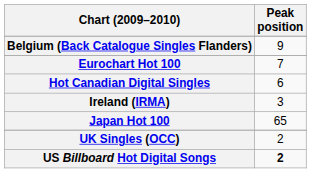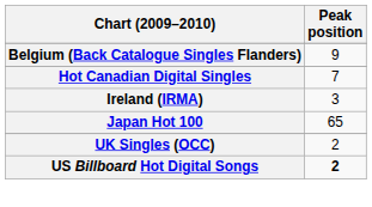 <table class="wikitable sortable plainrowheaders" style="text-align:center">
 <tr>
 <th scope="col">Chart (2009–2010)</th>
 <th scope="col">Peak<br>position</th>
 </tr>
 <tr>
 </tr>
 <tr>
 </tr>
 <tr>
 <th scope="row">Belgium (<a href='#'>Back Catalogue Singles</a> Flanders)</th>
 <td>9</td>
 </tr>
 <tr>
 </tr>
 <tr>
-<th scope="row"><a href='#'>Eurochart Hot 100</a></th>
+<th scope="row"><a href='#'>Hot Canadian Digital Singles</a></th>
 <td>7</td>
-</tr>
-<tr>
-<th scope="row"><a href='#'>Hot Canadian Digital Singles</a></th>
-<td>6</td>
 </tr>
 <tr>
 <th scope="row">Ireland (<a href='#'>IRMA</a>)</th>
 <td>3</td>
 </tr>
 <tr>
 <th scope="row"><a href='#'>Japan Hot 100</a></th>
 <td>65</td>
 </tr>
 <tr>
 </tr>
 <tr>
 </tr>
 <tr>
 </tr>
 <tr>
 </tr>
 <tr>
 </tr>
 <tr>
 </tr>
 <tr>
 <th scope="row"><a href='#'>UK Singles</a> (<a href='#'>OCC</a>)</th>
 <td>2</td>
 </tr>
 <tr>
 <th scope="row">US <em>Billboard</em> <a href='#'>Hot Digital Songs</a></th>
 <td><strong>2</strong></td>
 </tr>
 </table>
